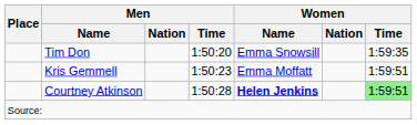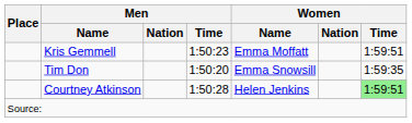 <table class="wikitable">
 <tr>
 <th rowspan="2">Place</th>
 <th colspan="3">Men</th>
 <th colspan="3">Women</th>
 </tr>
 <tr>
 <th>Name</th>
 <th>Nation</th>
 <th>Time</th>
 <th>Name</th>
 <th>Nation</th>
 <th>Time</th>
 </tr>
 <tr>
 <td align="center"></td>
+<td><a href='#'>Kris Gemmell</a></td>
+<td></td>
+<td>1:50:23</td>
+<td><a href='#'>Emma Moffatt</a></td>
+<td></td>
+<td>1:59:51</td>
+</tr>
+<tr>
+<td align="center"></td>
 <td><a href='#'>Tim Don</a></td>
 <td></td>
 <td>1:50:20</td>
 <td><a href='#'>Emma Snowsill</a></td>
 <td></td>
 <td>1:59:35</td>
 </tr>
 <tr>
 <td align="center"></td>
-<td><a href='#'>Kris Gemmell</a></td>
-<td></td>
-<td>1:50:23</td>
-<td><a href='#'>Emma Moffatt</a></td>
-<td></td>
-<td>1:59:51</td>
-</tr>
-<tr>
-<td align="center"></td>
 <td><a href='#'>Courtney Atkinson</a></td>
 <td></td>
 <td>1:50:28</td>
-<td><strong><a href='#'>Helen Jenkins</a></strong></td>
+<td><a href='#'>Helen Jenkins</a></td>
 <td></td>
 <td style="background: lightgreen;">1:59:51</td>
 </tr>
 <tr>
 <td colspan="7"><small>Source:</small></td>
 </tr>
 </table>
